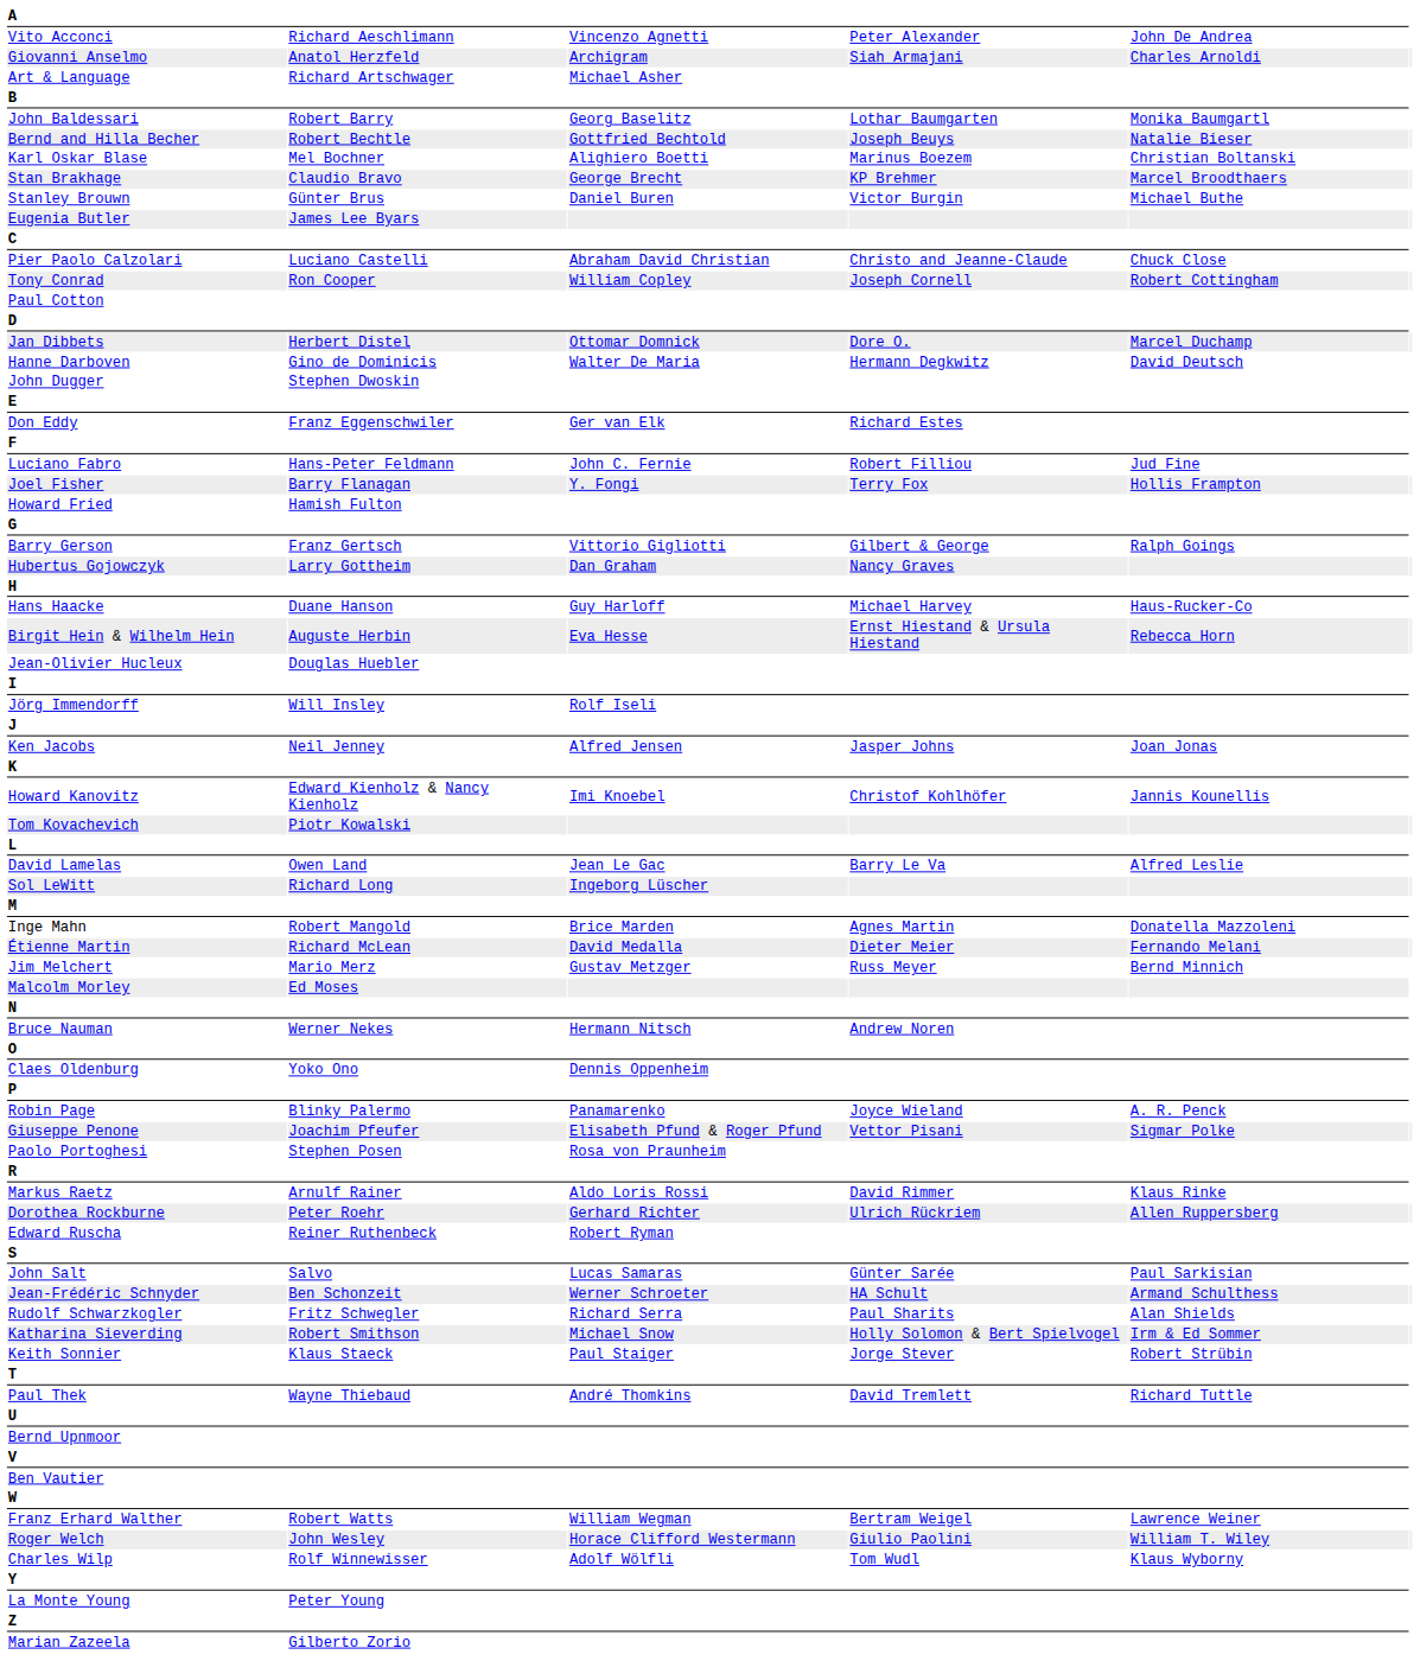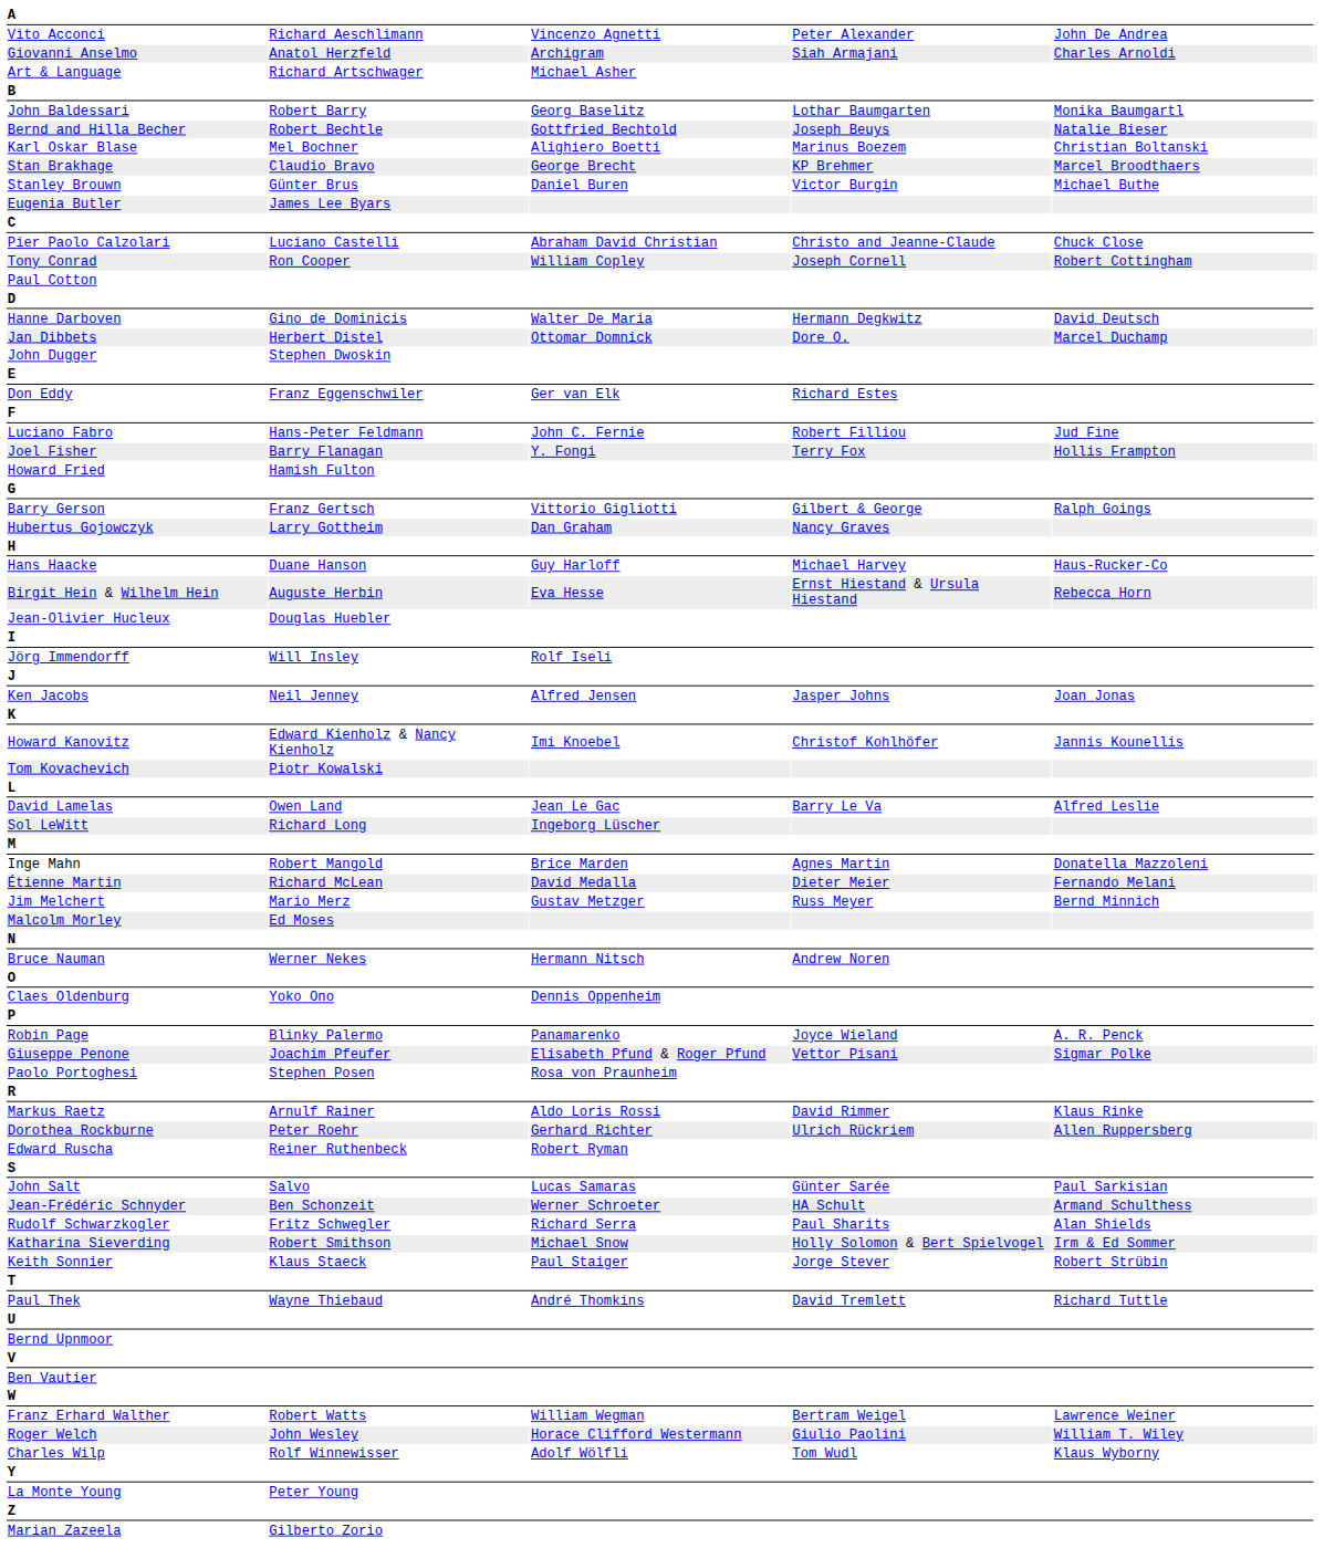 <table style="border: 1px solid #ffffff; background: #ffffff;" cellspacing="1" cellpadding="1" width="100%">
 <tr>
 <td colspan="5" style="border-bottom:1px solid #000"><strong>A</strong></td>
 </tr>
 <tr>
 <td width="20%"><a href='#'>Vito Acconci</a></td>
 <td width="20%"><a href='#'>Richard Aeschlimann</a></td>
 <td width="20%"><a href='#'>Vincenzo Agnetti</a></td>
 <td width="20%"><a href='#'>Peter Alexander</a></td>
 <td width="20%"><a href='#'>John De Andrea</a></td>
 <td width="20%"></td>
 </tr>
 <tr style="background:#ededed;">
 <td><a href='#'>Giovanni Anselmo</a></td>
 <td><a href='#'>Anatol Herzfeld</a></td>
 <td><a href='#'>Archigram</a></td>
 <td><a href='#'>Siah Armajani</a></td>
 <td><a href='#'>Charles Arnoldi</a></td>
 <td></td>
 </tr>
 <tr>
 <td><a href='#'>Art & Language</a></td>
 <td><a href='#'>Richard Artschwager</a></td>
 <td><a href='#'>Michael Asher</a></td>
 <td></td>
 <td></td>
 <td></td>
 </tr>
 <tr>
 <td colspan="5" style="border-bottom:1px solid #000"><strong>B</strong></td>
 </tr>
 <tr>
 <td><a href='#'>John Baldessari</a></td>
 <td><a href='#'>Robert Barry</a></td>
 <td><a href='#'>Georg Baselitz</a></td>
 <td><a href='#'>Lothar Baumgarten</a></td>
 <td><a href='#'>Monika Baumgartl</a></td>
 <td></td>
 </tr>
 <tr style="background:#ededed;">
 <td><a href='#'>Bernd and Hilla Becher</a></td>
 <td><a href='#'>Robert Bechtle</a></td>
 <td><a href='#'>Gottfried Bechtold</a></td>
 <td><a href='#'>Joseph Beuys</a></td>
 <td><a href='#'>Natalie Bieser</a></td>
 <td></td>
 </tr>
 <tr>
 <td><a href='#'>Karl Oskar Blase</a></td>
 <td><a href='#'>Mel Bochner</a></td>
 <td><a href='#'>Alighiero Boetti</a></td>
 <td><a href='#'>Marinus Boezem</a></td>
 <td><a href='#'>Christian Boltanski</a></td>
 <td></td>
 </tr>
 <tr style="background:#ededed;">
 <td><a href='#'>Stan Brakhage</a></td>
 <td><a href='#'>Claudio Bravo</a></td>
 <td><a href='#'>George Brecht</a></td>
 <td><a href='#'>KP Brehmer</a></td>
 <td><a href='#'>Marcel Broodthaers</a></td>
 <td></td>
 </tr>
 <tr>
 <td><a href='#'>Stanley Brouwn</a></td>
 <td><a href='#'>Günter Brus</a></td>
 <td><a href='#'>Daniel Buren</a></td>
 <td><a href='#'>Victor Burgin</a></td>
 <td><a href='#'>Michael Buthe</a></td>
 <td></td>
 </tr>
 <tr style="background:#ededed;">
 <td><a href='#'>Eugenia Butler</a></td>
 <td><a href='#'>James Lee Byars</a></td>
 <td></td>
 <td></td>
 <td></td>
 <td></td>
 </tr>
 <tr>
 <td colspan="5" style="border-bottom:1px solid #000"><strong>C</strong></td>
 </tr>
 <tr>
 <td><a href='#'>Pier Paolo Calzolari</a></td>
 <td><a href='#'>Luciano Castelli</a></td>
 <td><a href='#'>Abraham David Christian</a></td>
 <td><a href='#'>Christo and Jeanne-Claude</a></td>
 <td><a href='#'>Chuck Close</a></td>
 <td></td>
 </tr>
 <tr style="background:#ededed;">
 <td><a href='#'>Tony Conrad</a></td>
 <td><a href='#'>Ron Cooper</a></td>
 <td><a href='#'>William Copley</a></td>
 <td><a href='#'>Joseph Cornell</a></td>
 <td><a href='#'>Robert Cottingham</a></td>
 <td></td>
 </tr>
 <tr>
 <td><a href='#'>Paul Cotton</a></td>
 <td></td>
 <td></td>
 <td></td>
 <td></td>
 </tr>
 <tr>
 <td colspan="5" style="border-bottom:1px solid #000"><strong>D</strong></td>
 </tr>
+<tr>
+<td><a href='#'>Hanne Darboven</a></td>
+<td><a href='#'>Gino de Dominicis</a></td>
+<td><a href='#'>Walter De Maria</a></td>
+<td><a href='#'>Hermann Degkwitz</a></td>
+<td><a href='#'>David Deutsch</a></td>
+<td></td>
+</tr>
 <tr style="background:#ededed;">
 <td><a href='#'>Jan Dibbets</a></td>
 <td><a href='#'>Herbert Distel</a></td>
 <td><a href='#'>Ottomar Domnick</a></td>
 <td><a href='#'>Dore O.</a></td>
 <td><a href='#'>Marcel Duchamp</a></td>
-<td></td>
-</tr>
-<tr>
-<td><a href='#'>Hanne Darboven</a></td>
-<td><a href='#'>Gino de Dominicis</a></td>
-<td><a href='#'>Walter De Maria</a></td>
-<td><a href='#'>Hermann Degkwitz</a></td>
-<td><a href='#'>David Deutsch</a></td>
 <td></td>
 </tr>
 <tr>
 <td><a href='#'>John Dugger</a></td>
 <td><a href='#'>Stephen Dwoskin</a></td>
 <td></td>
 <td></td>
 <td></td>
 <td></td>
 </tr>
 <tr>
 <td colspan="5" style="border-bottom:1px solid #000"><strong>E</strong></td>
 </tr>
 <tr>
 <td><a href='#'>Don Eddy</a></td>
 <td><a href='#'>Franz Eggenschwiler</a></td>
 <td><a href='#'>Ger van Elk</a></td>
 <td><a href='#'>Richard Estes</a></td>
 <td></td>
 </tr>
 <tr>
 <td colspan="5" style="border-bottom:1px solid #000"><strong>F</strong></td>
 </tr>
 <tr>
 <td><a href='#'>Luciano Fabro</a></td>
 <td><a href='#'>Hans-Peter Feldmann</a></td>
 <td><a href='#'>John C. Fernie</a></td>
 <td><a href='#'>Robert Filliou</a></td>
 <td><a href='#'>Jud Fine</a></td>
 <td></td>
 </tr>
 <tr style="background:#ededed;">
 <td><a href='#'>Joel Fisher</a></td>
 <td><a href='#'>Barry Flanagan</a></td>
 <td><a href='#'>Y. Fongi</a></td>
 <td><a href='#'>Terry Fox</a></td>
 <td><a href='#'>Hollis Frampton</a></td>
 <td></td>
 </tr>
 <tr>
 <td><a href='#'>Howard Fried</a></td>
 <td><a href='#'>Hamish Fulton</a></td>
 <td></td>
 <td></td>
 <td></td>
 <td></td>
 </tr>
 <tr>
 <td colspan="5" style="border-bottom:1px solid #000"><strong>G</strong></td>
 </tr>
 <tr>
 <td><a href='#'>Barry Gerson</a></td>
 <td><a href='#'>Franz Gertsch</a></td>
 <td><a href='#'>Vittorio Gigliotti</a></td>
 <td><a href='#'>Gilbert & George</a></td>
 <td><a href='#'>Ralph Goings</a></td>
 </tr>
 <tr style="background:#ededed;">
 <td><a href='#'>Hubertus Gojowczyk</a></td>
 <td><a href='#'>Larry Gottheim</a></td>
 <td><a href='#'>Dan Graham</a></td>
 <td><a href='#'>Nancy Graves</a></td>
 <td></td>
 <td></td>
 </tr>
 <tr>
 <td colspan="5" style="border-bottom:1px solid #000"><strong>H</strong></td>
 </tr>
 <tr>
 <td><a href='#'>Hans Haacke</a></td>
 <td><a href='#'>Duane Hanson</a></td>
 <td><a href='#'>Guy Harloff</a></td>
 <td><a href='#'>Michael Harvey</a></td>
 <td><a href='#'>Haus-Rucker-Co</a></td>
 <td></td>
 </tr>
 <tr style="background:#ededed;">
 <td><a href='#'>Birgit Hein</a> & <a href='#'>Wilhelm Hein</a></td>
 <td><a href='#'>Auguste Herbin</a></td>
 <td><a href='#'>Eva Hesse</a></td>
 <td><a href='#'>Ernst Hiestand</a> & <a href='#'>Ursula Hiestand</a></td>
 <td><a href='#'>Rebecca Horn</a></td>
 <td></td>
 </tr>
 <tr>
 <td><a href='#'>Jean-Olivier Hucleux</a></td>
 <td><a href='#'>Douglas Huebler</a></td>
 </tr>
 <tr>
 <td colspan="5" style="border-bottom:1px solid #000"><strong>I</strong></td>
 </tr>
 <tr>
 <td><a href='#'>Jörg Immendorff</a></td>
 <td><a href='#'>Will Insley</a></td>
 <td><a href='#'>Rolf Iseli</a></td>
 <td></td>
 <td></td>
 <td></td>
 </tr>
 <tr>
 <td colspan="5" style="border-bottom:1px solid #000"><strong>J</strong></td>
 </tr>
 <tr>
 <td><a href='#'>Ken Jacobs</a></td>
 <td><a href='#'>Neil Jenney</a></td>
 <td><a href='#'>Alfred Jensen</a></td>
 <td><a href='#'>Jasper Johns</a></td>
 <td><a href='#'>Joan Jonas</a></td>
 <td></td>
 </tr>
 <tr>
 <td colspan="5" style="border-bottom:1px solid #000"><strong>K</strong></td>
 </tr>
 <tr>
 <td><a href='#'>Howard Kanovitz</a></td>
 <td><a href='#'>Edward Kienholz</a> & <a href='#'>Nancy Kienholz</a></td>
 <td><a href='#'>Imi Knoebel</a></td>
 <td><a href='#'>Christof Kohlhöfer</a></td>
 <td><a href='#'>Jannis Kounellis</a></td>
 <td></td>
 </tr>
 <tr style="background:#ededed;">
 <td><a href='#'>Tom Kovachevich</a></td>
 <td><a href='#'>Piotr Kowalski</a></td>
 <td></td>
 <td></td>
 <td></td>
 <td></td>
 </tr>
 <tr>
 <td colspan="5" style="border-bottom:1px solid #000"><strong>L</strong></td>
 </tr>
 <tr>
 <td><a href='#'>David Lamelas</a></td>
 <td><a href='#'>Owen Land</a></td>
 <td><a href='#'>Jean Le Gac</a></td>
 <td><a href='#'>Barry Le Va</a></td>
 <td><a href='#'>Alfred Leslie</a></td>
 <td></td>
 </tr>
 <tr style="background:#ededed;">
 <td><a href='#'>Sol LeWitt</a></td>
 <td><a href='#'>Richard Long</a></td>
 <td><a href='#'>Ingeborg Lüscher</a></td>
 <td></td>
 <td></td>
 <td></td>
 </tr>
 <tr>
 <td colspan="5" style="border-bottom:1px solid #000"><strong>M</strong></td>
 </tr>
 <tr>
 <td>Inge Mahn</td>
 <td><a href='#'>Robert Mangold</a></td>
 <td><a href='#'>Brice Marden</a></td>
 <td><a href='#'>Agnes Martin</a></td>
 <td><a href='#'>Donatella Mazzoleni</a></td>
 <td></td>
 </tr>
 <tr style="background:#ededed;">
 <td><a href='#'>Étienne Martin</a></td>
 <td><a href='#'>Richard McLean</a></td>
 <td><a href='#'>David Medalla</a></td>
 <td><a href='#'>Dieter Meier</a></td>
 <td><a href='#'>Fernando Melani</a></td>
 <td></td>
 </tr>
 <tr>
 <td><a href='#'>Jim Melchert</a></td>
 <td><a href='#'>Mario Merz</a></td>
 <td><a href='#'>Gustav Metzger</a></td>
 <td><a href='#'>Russ Meyer</a></td>
 <td><a href='#'>Bernd Minnich</a></td>
 <td></td>
 </tr>
 <tr style="background:#ededed;">
 <td><a href='#'>Malcolm Morley</a></td>
 <td><a href='#'>Ed Moses</a></td>
 <td></td>
 <td></td>
 <td></td>
 </tr>
 <tr>
 <td colspan="5" style="border-bottom:1px solid #000"><strong>N</strong></td>
 </tr>
 <tr>
 <td><a href='#'>Bruce Nauman</a></td>
 <td><a href='#'>Werner Nekes</a></td>
 <td><a href='#'>Hermann Nitsch</a></td>
 <td><a href='#'>Andrew Noren</a></td>
 <td></td>
 <td></td>
 </tr>
 <tr>
 <td colspan="5" style="border-bottom:1px solid #000"><strong>O</strong></td>
 </tr>
 <tr>
 <td><a href='#'>Claes Oldenburg</a></td>
 <td><a href='#'>Yoko Ono</a></td>
 <td><a href='#'>Dennis Oppenheim</a></td>
 <td></td>
 <td></td>
 <td></td>
 </tr>
 <tr>
 <td colspan="5" style="border-bottom:1px solid #000"><strong>P</strong></td>
 </tr>
 <tr>
 <td><a href='#'>Robin Page</a></td>
 <td><a href='#'>Blinky Palermo</a></td>
 <td><a href='#'>Panamarenko</a></td>
 <td><a href='#'>Joyce Wieland</a></td>
 <td><a href='#'>A. R. Penck</a></td>
 <td></td>
 </tr>
 <tr style="background:#ededed;">
 <td><a href='#'>Giuseppe Penone</a></td>
 <td><a href='#'>Joachim Pfeufer</a></td>
 <td><a href='#'>Elisabeth Pfund</a> & <a href='#'>Roger Pfund</a></td>
 <td><a href='#'>Vettor Pisani</a></td>
 <td><a href='#'>Sigmar Polke</a></td>
 <td></td>
 </tr>
 <tr>
 <td><a href='#'>Paolo Portoghesi</a></td>
 <td><a href='#'>Stephen Posen</a></td>
 <td><a href='#'>Rosa von Praunheim</a></td>
 <td></td>
 </tr>
 <tr>
 <td colspan="5" style="border-bottom:1px solid #000"><strong>R</strong></td>
 </tr>
 <tr>
 <td><a href='#'>Markus Raetz</a></td>
 <td><a href='#'>Arnulf Rainer</a></td>
 <td><a href='#'>Aldo Loris Rossi</a></td>
 <td><a href='#'>David Rimmer</a></td>
 <td><a href='#'>Klaus Rinke</a></td>
 <td></td>
 </tr>
 <tr style="background:#ededed;">
 <td><a href='#'>Dorothea Rockburne</a></td>
 <td><a href='#'>Peter Roehr</a></td>
 <td><a href='#'>Gerhard Richter</a></td>
 <td><a href='#'>Ulrich Rückriem</a></td>
 <td><a href='#'>Allen Ruppersberg</a></td>
 <td></td>
 </tr>
 <tr>
 <td><a href='#'>Edward Ruscha</a></td>
 <td><a href='#'>Reiner Ruthenbeck</a></td>
 <td><a href='#'>Robert Ryman</a></td>
 <td></td>
 <td></td>
 <td></td>
 </tr>
 <tr>
 <td colspan="5" style="border-bottom:1px solid #000"><strong>S</strong></td>
 </tr>
 <tr>
 <td><a href='#'>John Salt</a></td>
 <td><a href='#'>Salvo</a></td>
 <td><a href='#'>Lucas Samaras</a></td>
 <td><a href='#'>Günter Sarée</a></td>
 <td><a href='#'>Paul Sarkisian</a></td>
 <td></td>
 </tr>
 <tr style="background:#ededed;">
 <td><a href='#'>Jean-Frédéric Schnyder</a></td>
 <td><a href='#'>Ben Schonzeit</a></td>
 <td><a href='#'>Werner Schroeter</a></td>
 <td><a href='#'>HA Schult</a></td>
 <td><a href='#'>Armand Schulthess</a></td>
 <td></td>
 </tr>
 <tr>
 <td><a href='#'>Rudolf Schwarzkogler</a></td>
 <td><a href='#'>Fritz Schwegler</a></td>
 <td><a href='#'>Richard Serra</a></td>
 <td><a href='#'>Paul Sharits</a></td>
 <td><a href='#'>Alan Shields</a></td>
 <td></td>
 </tr>
 <tr style="background:#ededed;">
 <td><a href='#'>Katharina Sieverding</a></td>
 <td><a href='#'>Robert Smithson</a></td>
 <td><a href='#'>Michael Snow</a></td>
 <td><a href='#'>Holly Solomon</a> & <a href='#'>Bert Spielvogel</a></td>
 <td><a href='#'>Irm & Ed Sommer</a></td>
 <td></td>
 </tr>
 <tr>
 <td><a href='#'>Keith Sonnier</a></td>
 <td><a href='#'>Klaus Staeck</a></td>
 <td><a href='#'>Paul Staiger</a></td>
 <td><a href='#'>Jorge Stever</a></td>
 <td><a href='#'>Robert Strübin</a></td>
 <td></td>
 </tr>
 <tr>
 <td colspan="5" style="border-bottom:1px solid #000"><strong>T</strong></td>
 </tr>
 <tr>
 <td><a href='#'>Paul Thek</a></td>
 <td><a href='#'>Wayne Thiebaud</a></td>
 <td><a href='#'>André Thomkins</a></td>
 <td><a href='#'>David Tremlett</a></td>
 <td><a href='#'>Richard Tuttle</a></td>
 <td></td>
 </tr>
 <tr>
 <td colspan="5" style="border-bottom:1px solid #000"><strong>U</strong></td>
 </tr>
 <tr>
 <td><a href='#'>Bernd Upnmoor</a></td>
 <td></td>
 <td></td>
 <td></td>
 <td></td>
 <td></td>
 </tr>
 <tr>
 <td colspan="5" style="border-bottom:1px solid #000"><strong>V</strong></td>
 </tr>
 <tr>
 <td><a href='#'>Ben Vautier</a></td>
 <td></td>
 <td></td>
 <td></td>
 <td></td>
 <td></td>
 </tr>
 <tr>
 <td colspan="5" style="border-bottom:1px solid #000"><strong>W</strong></td>
 </tr>
 <tr>
 <td><a href='#'>Franz Erhard Walther</a></td>
 <td><a href='#'>Robert Watts</a></td>
 <td><a href='#'>William Wegman</a></td>
 <td><a href='#'>Bertram Weigel</a></td>
 <td><a href='#'>Lawrence Weiner</a></td>
 <td></td>
 </tr>
 <tr style="background:#ededed;">
 <td><a href='#'>Roger Welch</a></td>
 <td><a href='#'>John Wesley</a></td>
 <td><a href='#'>Horace Clifford Westermann</a></td>
 <td><a href='#'>Giulio Paolini</a></td>
 <td><a href='#'>William T. Wiley</a></td>
 <td></td>
 </tr>
 <tr>
 <td><a href='#'>Charles Wilp</a></td>
 <td><a href='#'>Rolf Winnewisser</a></td>
 <td><a href='#'>Adolf Wölfli</a></td>
 <td><a href='#'>Tom Wudl</a></td>
 <td><a href='#'>Klaus Wyborny</a></td>
 <td></td>
 </tr>
 <tr>
 <td colspan="5" style="border-bottom:1px solid #000"><strong>Y</strong></td>
 </tr>
 <tr>
 <td><a href='#'>La Monte Young</a></td>
 <td><a href='#'>Peter Young</a></td>
 <td></td>
 <td></td>
 <td></td>
 <td></td>
 </tr>
 <tr>
 <td colspan="5" style="border-bottom:1px solid #000"><strong>Z</strong></td>
 </tr>
 <tr>
 <td><a href='#'>Marian Zazeela</a></td>
 <td><a href='#'>Gilberto Zorio</a></td>
 <td></td>
 <td></td>
 <td></td>
 <td></td>
 </tr>
 <tr>
 </tr>
 </table>
